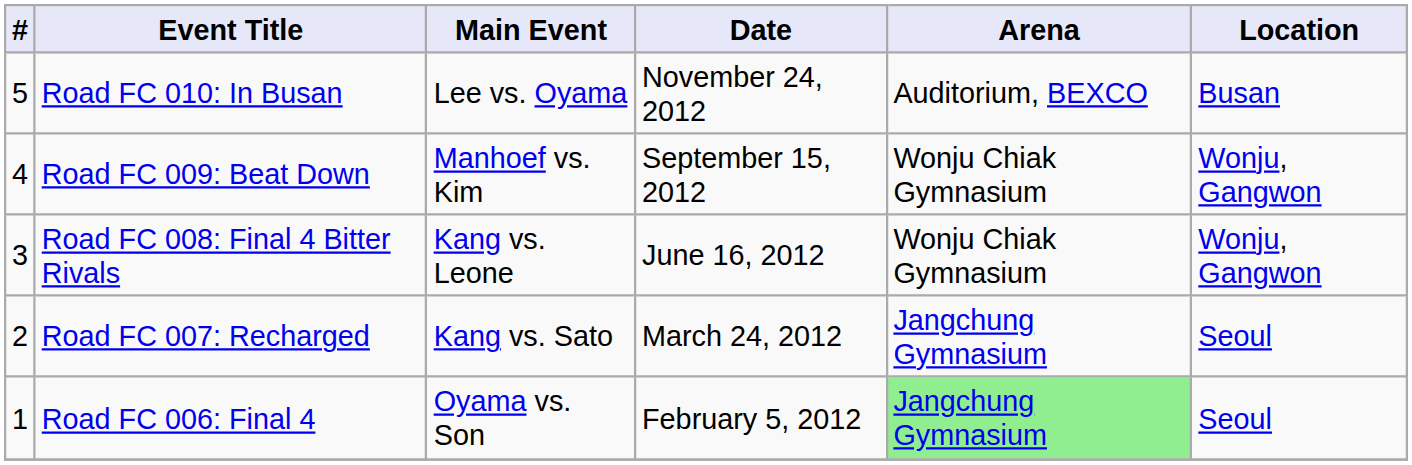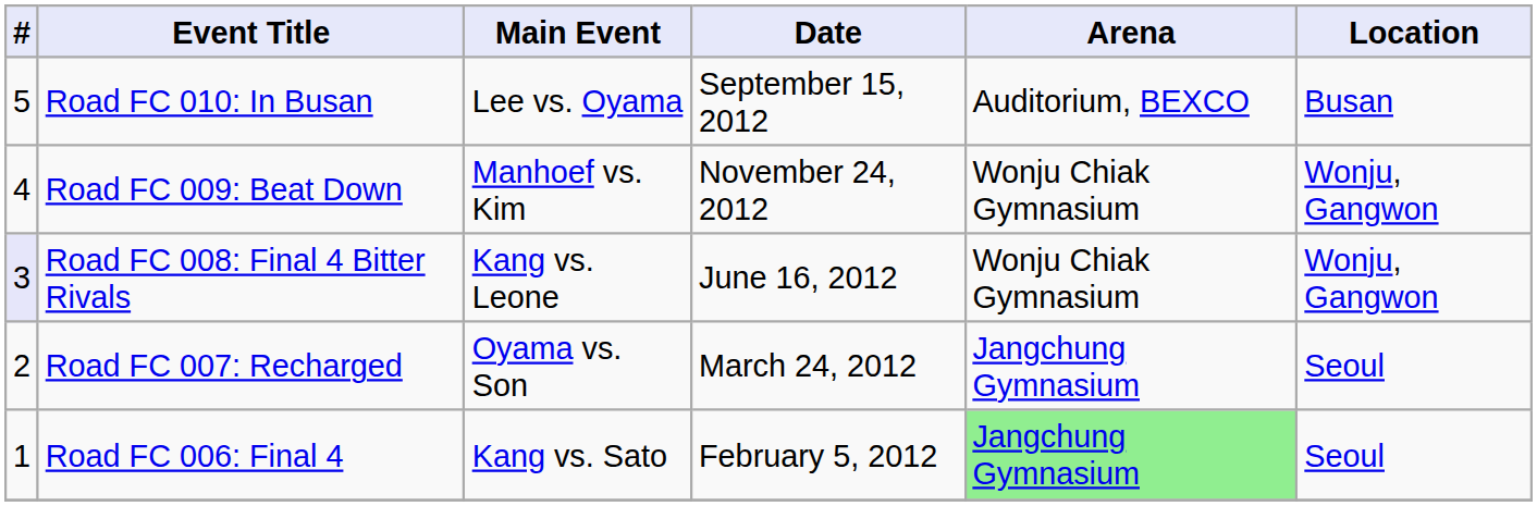 <table class="sortable wikitable succession-box" style="margin:1.0em auto; font-size:80%;">
 <tr>
 <th style="background-color: #E6E8FA; color: #000000; text-align: center;" scope="col">#</th>
 <th style="background-color: #E6E8FA; color: #000000; text-align: center;" scope="col">Event Title</th>
 <th style="background-color: #E6E8FA; color: #000000; text-align: center;" scope="col">Main Event</th>
 <th style="background-color: #E6E8FA; color: #000000; text-align: center;" scope="col">Date</th>
 <th style="background-color: #E6E8FA; color: #000000; text-align: center;" scope="col">Arena</th>
 <th style="background-color: #E6E8FA; color: #000000; text-align: center;" scope="col">Location</th>
 </tr>
 <tr>
 <td align="center">5</td>
 <td><a href='#'>Road FC 010: In Busan</a></td>
 <td>Lee vs. <a href='#'>Oyama</a></td>
-<td>November 24, 2012</td>
+<td>September 15, 2012</td>
 <td>Auditorium, <a href='#'>BEXCO</a></td>
 <td> <a href='#'>Busan</a></td>
 </tr>
 <tr>
 <td align="center">4</td>
 <td><a href='#'>Road FC 009: Beat Down</a></td>
 <td><a href='#'>Manhoef</a> vs. Kim</td>
-<td>September 15, 2012</td>
+<td>November 24, 2012</td>
 <td>Wonju Chiak Gymnasium</td>
 <td> <a href='#'>Wonju</a>, <a href='#'>Gangwon</a></td>
 </tr>
 <tr>
-<td align="center">3</td>
+<td align="center" style="background: lavender;">3</td>
 <td><a href='#'>Road FC 008: Final 4 Bitter Rivals</a></td>
 <td><a href='#'>Kang</a> vs. Leone</td>
 <td>June 16, 2012</td>
 <td>Wonju Chiak Gymnasium</td>
 <td> <a href='#'>Wonju</a>, <a href='#'>Gangwon</a></td>
 </tr>
 <tr>
 <td align="center">2</td>
 <td><a href='#'>Road FC 007: Recharged</a></td>
-<td><a href='#'>Kang</a> vs. Sato</td>
+<td><a href='#'>Oyama</a> vs. Son</td>
 <td>March 24, 2012</td>
 <td><a href='#'>Jangchung Gymnasium</a></td>
 <td> <a href='#'>Seoul</a></td>
 </tr>
 <tr>
 <td align="center">1</td>
 <td><a href='#'>Road FC 006: Final 4</a></td>
-<td><a href='#'>Oyama</a> vs. Son</td>
+<td><a href='#'>Kang</a> vs. Sato</td>
 <td>February 5, 2012</td>
 <td style="background: lightgreen;"><a href='#'>Jangchung Gymnasium</a></td>
 <td> <a href='#'>Seoul</a></td>
 </tr>
 <tr>
 </tr>
 </table>
